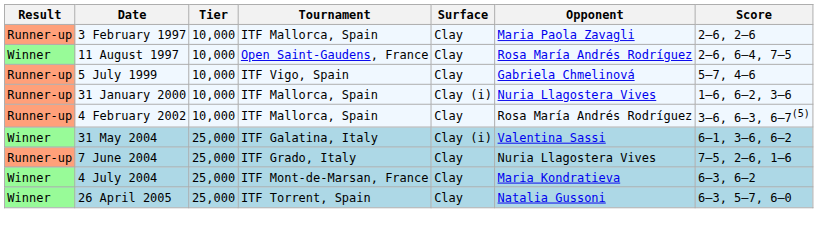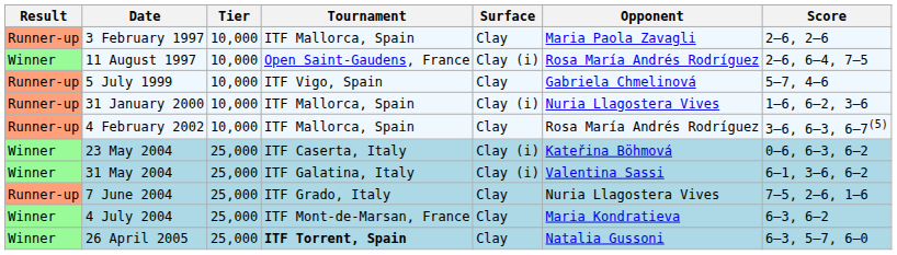 <table class="sortable wikitable" style=font-size:97%>
 <tr>
 <th>Result</th>
 <th>Date</th>
 <th>Tier</th>
 <th>Tournament</th>
 <th>Surface</th>
 <th>Opponent</th>
 <th>Score</th>
 </tr>
 <tr bgcolor=#f0f8ff>
 <td bgcolor=FFA07A>Runner-up</td>
 <td>3 February 1997</td>
 <td>10,000</td>
 <td>ITF Mallorca, Spain</td>
 <td>Clay</td>
 <td> <a href='#'>Maria Paola Zavagli</a></td>
 <td>2–6, 2–6</td>
 </tr>
 <tr bgcolor="#f0f8ff">
 <td bgcolor=98FB98>Winner</td>
 <td>11 August 1997</td>
 <td>10,000</td>
 <td><a href='#'>Open Saint-Gaudens</a>, France</td>
-<td>Clay</td>
+<td>Clay (i)</td>
 <td> <a href='#'>Rosa María Andrés Rodríguez</a></td>
 <td>2–6, 6–4, 7–5</td>
 </tr>
 <tr bgcolor=#f0f8ff>
 <td bgcolor=FFA07A>Runner-up</td>
 <td>5 July 1999</td>
 <td>10,000</td>
 <td>ITF Vigo, Spain</td>
 <td>Clay</td>
 <td> <a href='#'>Gabriela Chmelinová</a></td>
 <td>5–7, 4–6</td>
 </tr>
 <tr bgcolor=#f0f8ff>
 <td bgcolor=FFA07A>Runner-up</td>
 <td>31 January 2000</td>
 <td>10,000</td>
 <td>ITF Mallorca, Spain</td>
 <td>Clay (i)</td>
 <td> <a href='#'>Nuria Llagostera Vives</a></td>
 <td>1–6, 6–2, 3–6</td>
 </tr>
 <tr bgcolor=#f0f8ff>
 <td bgcolor=FFA07A>Runner-up</td>
 <td>4 February 2002</td>
 <td>10,000</td>
 <td>ITF Mallorca, Spain</td>
 <td>Clay</td>
 <td> Rosa María Andrés Rodríguez</td>
 <td>3–6, 6–3, 6–7<sup>(5)</sup></td>
 </tr>
 <tr style="background:lightblue;">
 <td bgcolor="98FB98">Winner</td>
+<td>23 May 2004</td>
+<td>25,000</td>
+<td>ITF Caserta, Italy</td>
+<td>Clay (i)</td>
+<td> <a href='#'>Kateřina Böhmová</a></td>
+<td>0–6, 6–3, 6–2</td>
+</tr>
+<tr style="background:lightblue;">
+<td bgcolor="98FB98">Winner</td>
 <td>31 May 2004</td>
 <td>25,000</td>
 <td>ITF Galatina, Italy</td>
 <td>Clay (i)</td>
 <td> <a href='#'>Valentina Sassi</a></td>
 <td>6–1, 3–6, 6–2</td>
 </tr>
 <tr style="background:lightblue;">
 <td bgcolor=FFA07A>Runner-up</td>
 <td>7 June 2004</td>
 <td>25,000</td>
 <td>ITF Grado, Italy</td>
 <td>Clay</td>
 <td> Nuria Llagostera Vives</td>
 <td>7–5, 2–6, 1–6</td>
 </tr>
 <tr style="background:lightblue;">
 <td bgcolor="98FB98">Winner</td>
 <td>4 July 2004</td>
 <td>25,000</td>
 <td>ITF Mont-de-Marsan, France</td>
 <td>Clay</td>
 <td> <a href='#'>Maria Kondratieva</a></td>
 <td>6–3, 6–2</td>
 </tr>
 <tr style="background:lightblue;">
 <td bgcolor="98FB98">Winner</td>
 <td>26 April 2005</td>
 <td>25,000</td>
-<td>ITF Torrent, Spain</td>
+<td><strong>ITF Torrent, Spain</strong></td>
 <td>Clay</td>
 <td> <a href='#'>Natalia Gussoni</a></td>
 <td>6–3, 5–7, 6–0</td>
 </tr>
 </table>
